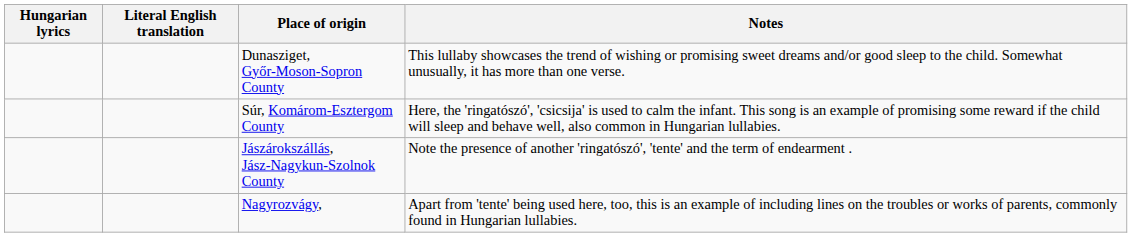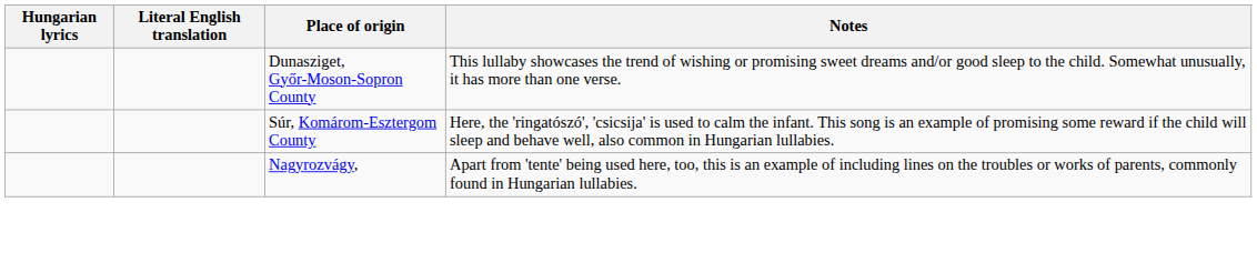 <table class="wikitable">
 <tr>
 <th>Hungarian lyrics</th>
 <th>Literal English translation</th>
 <th>Place of origin</th>
 <th>Notes</th>
 </tr>
 <tr>
 <td></td>
 <td></td>
 <td valign=top>Dunasziget,<br><a href='#'>Győr-Moson-Sopron County</a></td>
 <td valign=top>This lullaby showcases the trend of wishing or promising sweet dreams and/or good sleep to the child. Somewhat unusually, it has more than one verse.</td>
 </tr>
 <tr>
 <td></td>
 <td></td>
 <td valign=top>Súr, <a href='#'>Komárom-Esztergom County</a></td>
 <td valign=top>Here, the 'ringatószó', 'csicsija' is used to calm the infant. This song is an example of promising some reward if the child will sleep and behave well, also common in Hungarian lullabies.</td>
 </tr>
 <tr>
 <td></td>
 <td></td>
-<td valign=top><a href='#'>Jászárokszállás</a>,<br><a href='#'>Jász-Nagykun-Szolnok County</a></td>
-<td valign=top>Note the presence of another 'ringatószó', 'tente' and the term of endearment .</td>
-</tr>
-<tr>
-<td></td>
-<td></td>
 <td valign=top><a href='#'>Nagyrozvágy</a>,<br></td>
 <td valign=top>Apart from 'tente' being used here, too, this is an example of including lines on the troubles or works of parents, commonly found in Hungarian lullabies.</td>
 </tr>
 </table>
